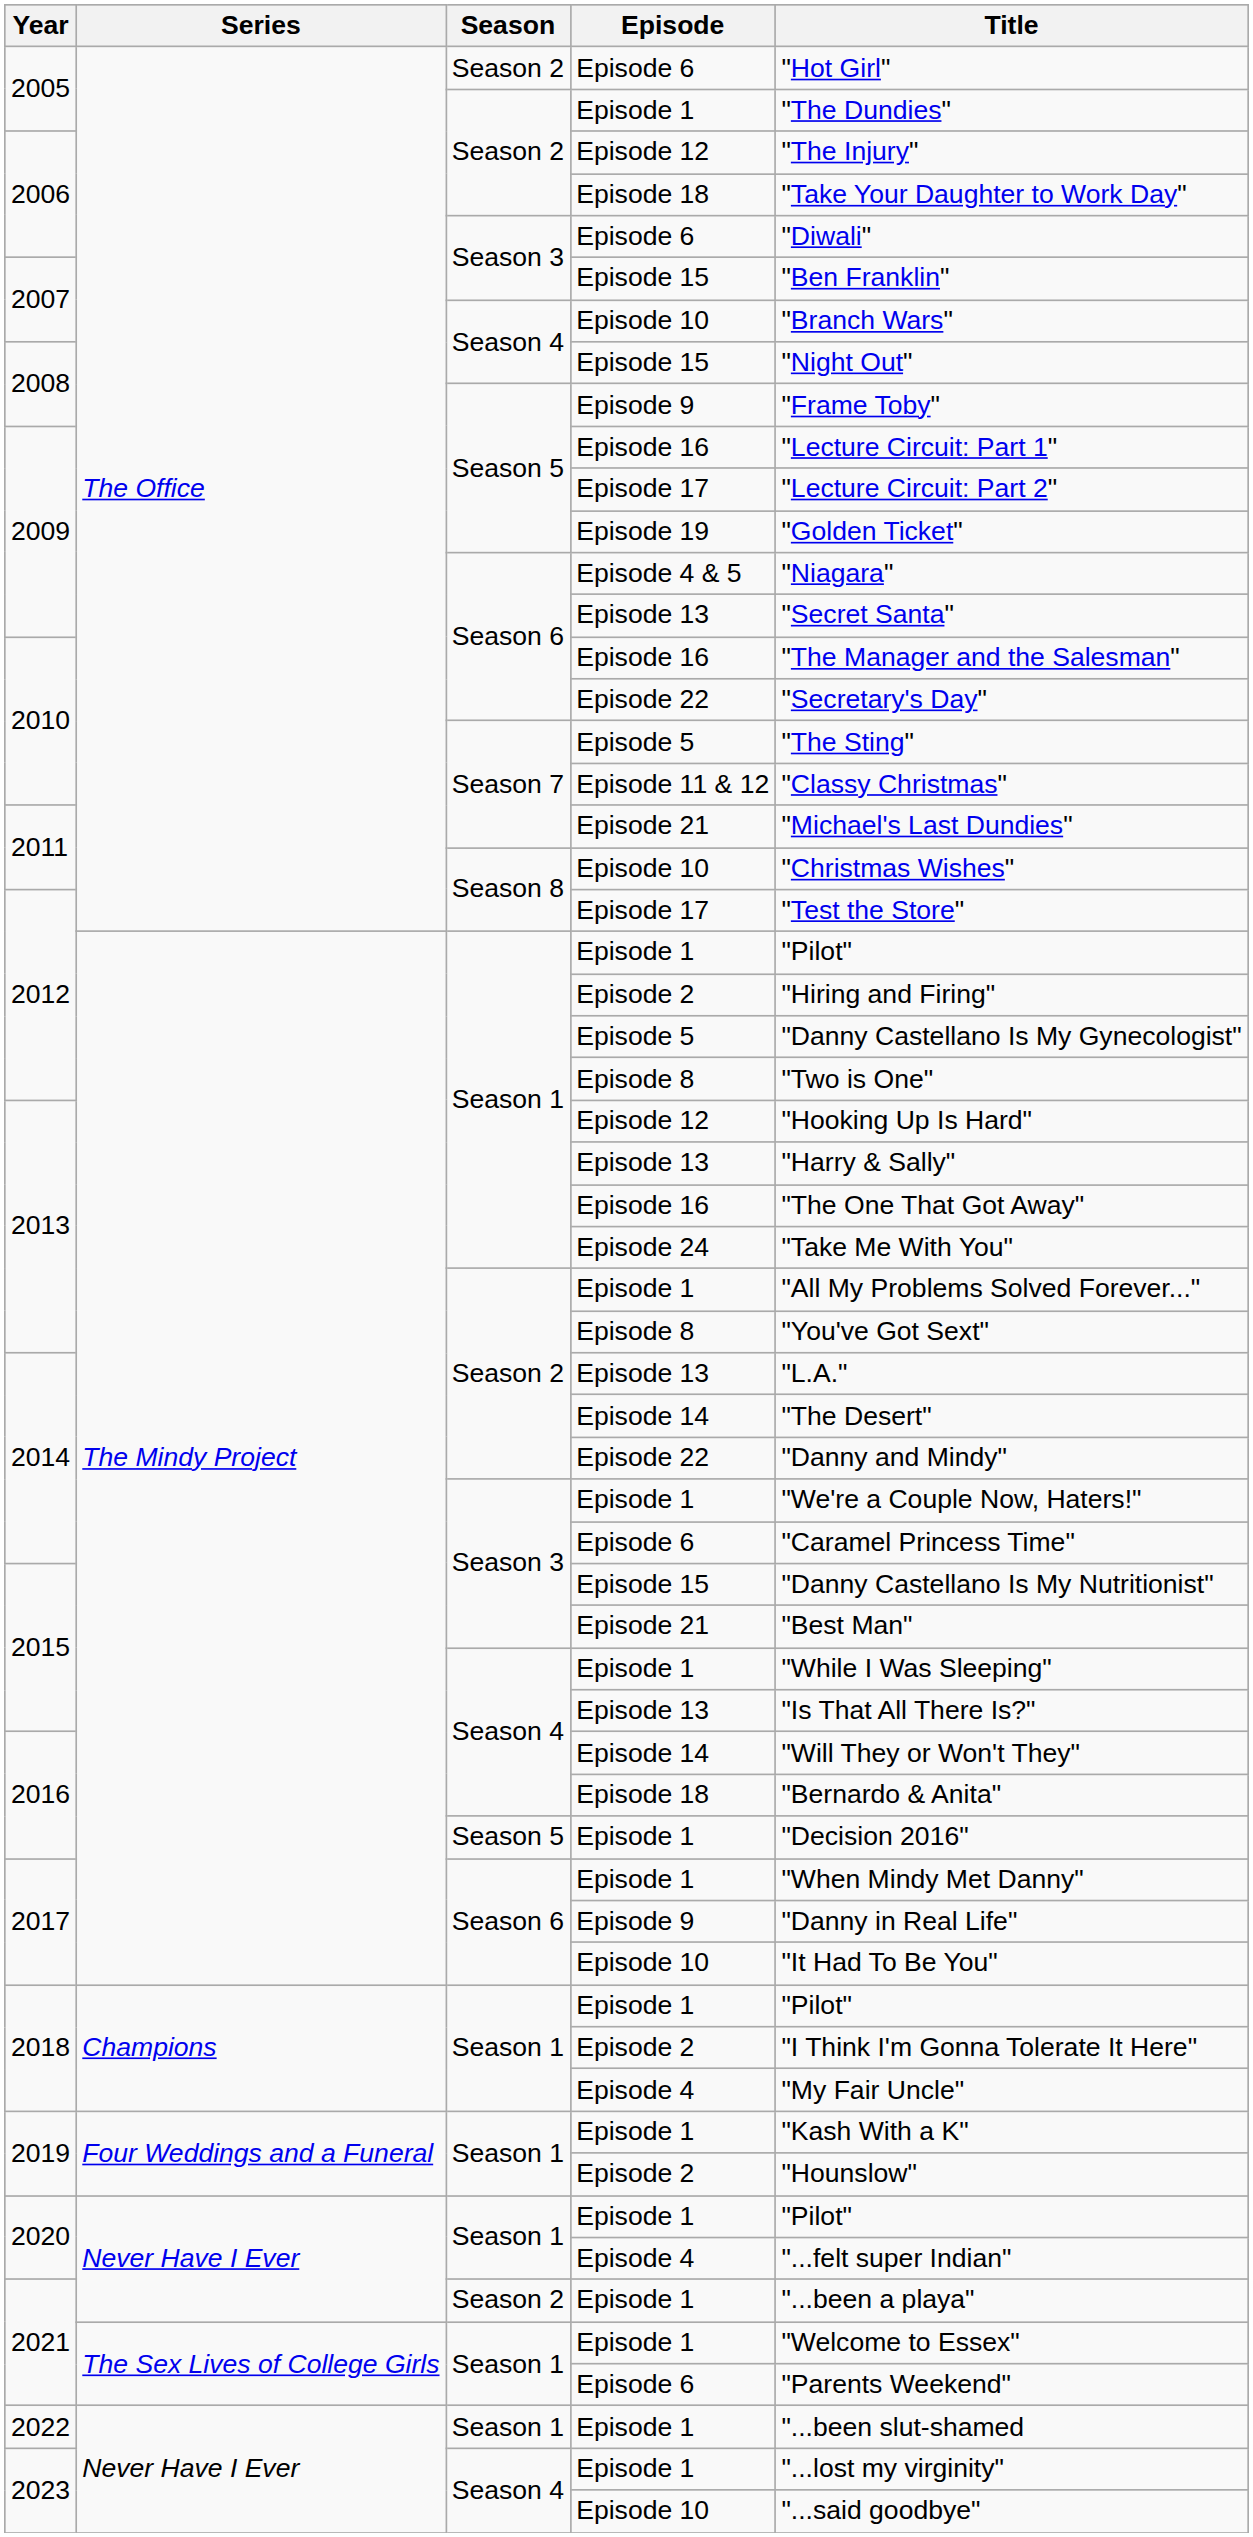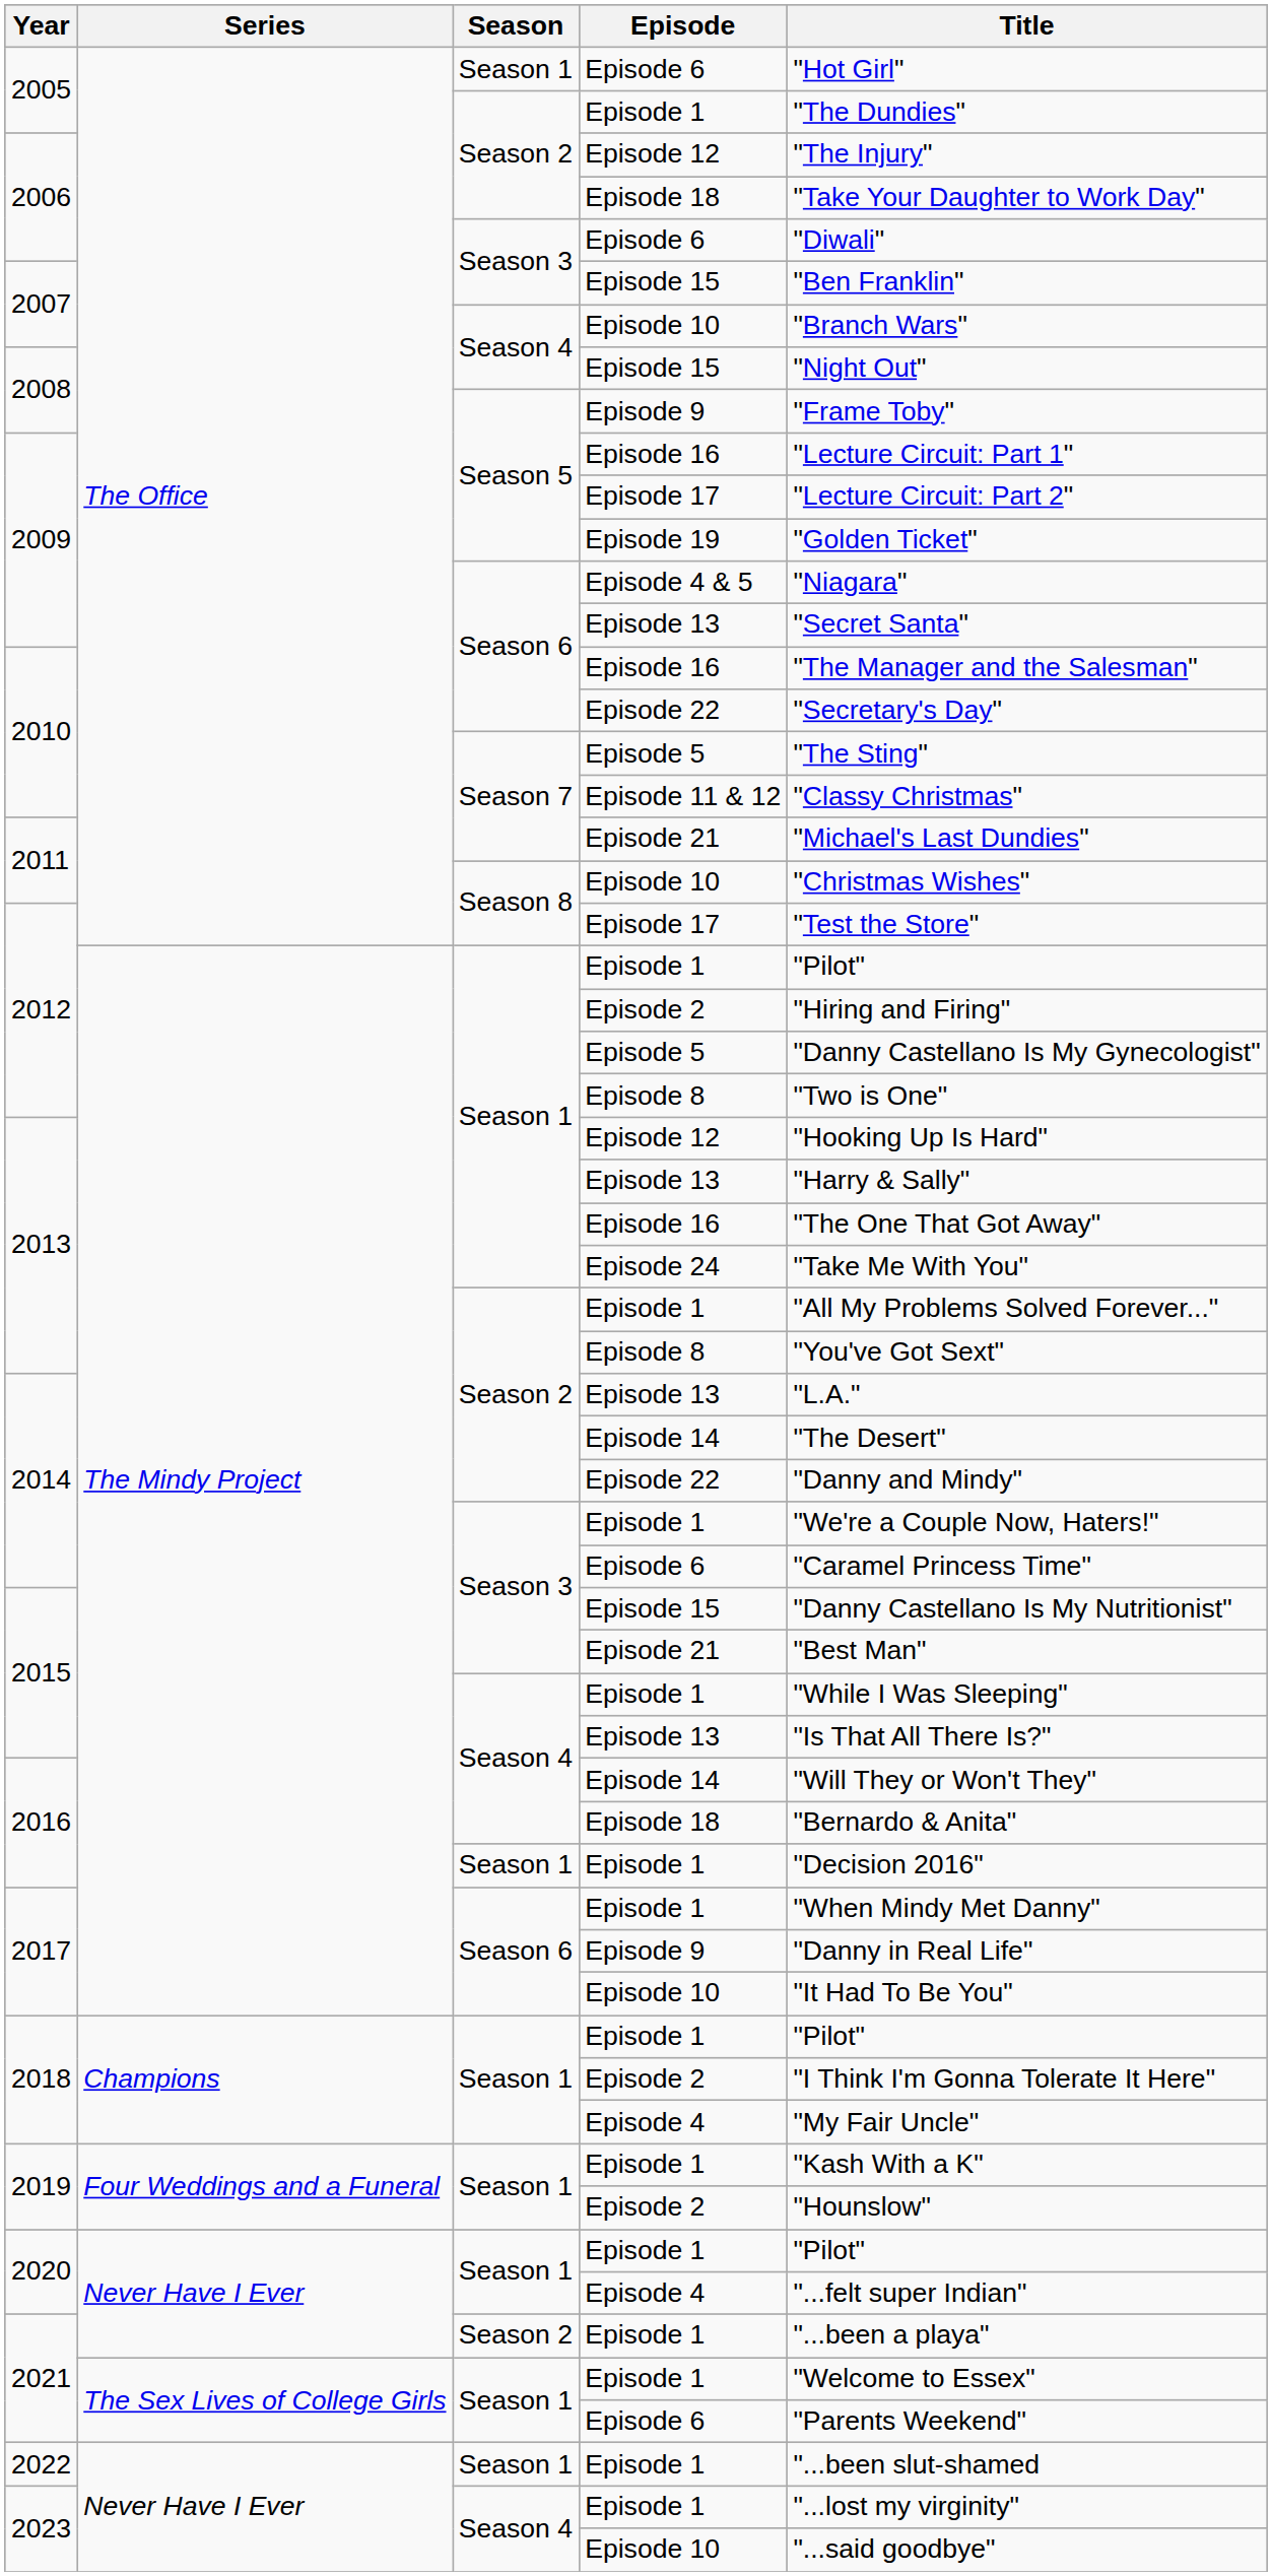 <table class="wikitable sortable">
 <tr>
 <th>Year</th>
 <th>Series</th>
 <th>Season</th>
 <th>Episode</th>
 <th>Title</th>
 </tr>
 <tr>
 <td rowspan="2">2005</td>
 <td rowspan="21"><em><a href='#'>The Office</a></em></td>
-<td>Season 2</td>
+<td>Season 1</td>
 <td>Episode 6</td>
 <td>"<a href='#'>Hot Girl</a>"</td>
 </tr>
 <tr>
 <td rowspan="3">Season 2</td>
 <td>Episode 1</td>
 <td>"<a href='#'>The Dundies</a>"</td>
 </tr>
 <tr>
 <td rowspan=3>2006</td>
 <td>Episode 12</td>
 <td>"<a href='#'>The Injury</a>"</td>
 </tr>
 <tr>
 <td>Episode 18</td>
 <td>"<a href='#'>Take Your Daughter to Work Day</a>"</td>
 </tr>
 <tr>
 <td rowspan=2>Season 3</td>
 <td>Episode 6</td>
 <td>"<a href='#'>Diwali</a>"</td>
 </tr>
 <tr>
 <td rowspan=2>2007</td>
 <td>Episode 15</td>
 <td>"<a href='#'>Ben Franklin</a>"</td>
 </tr>
 <tr>
 <td rowspan=2>Season 4</td>
 <td>Episode 10</td>
 <td>"<a href='#'>Branch Wars</a>"</td>
 </tr>
 <tr>
 <td rowspan=2>2008</td>
 <td>Episode 15</td>
 <td>"<a href='#'>Night Out</a>"</td>
 </tr>
 <tr>
 <td rowspan=4>Season 5</td>
 <td>Episode 9</td>
 <td>"<a href='#'>Frame Toby</a>"</td>
 </tr>
 <tr>
 <td rowspan=5>2009</td>
 <td>Episode 16</td>
 <td>"<a href='#'>Lecture Circuit: Part 1</a>"</td>
 </tr>
 <tr>
 <td>Episode 17</td>
 <td>"<a href='#'>Lecture Circuit: Part 2</a>"</td>
 </tr>
 <tr>
 <td>Episode 19</td>
 <td>"<a href='#'>Golden Ticket</a>"</td>
 </tr>
 <tr>
 <td rowspan=4>Season 6</td>
 <td>Episode 4 & 5</td>
 <td>"<a href='#'>Niagara</a>"</td>
 </tr>
 <tr>
 <td>Episode 13</td>
 <td>"<a href='#'>Secret Santa</a>"</td>
 </tr>
 <tr>
 <td rowspan=4>2010</td>
 <td>Episode 16</td>
 <td>"<a href='#'>The Manager and the Salesman</a>"</td>
 </tr>
 <tr>
 <td>Episode 22</td>
 <td>"<a href='#'>Secretary's Day</a>"</td>
 </tr>
 <tr>
 <td rowspan=3>Season 7</td>
 <td>Episode 5</td>
 <td>"<a href='#'>The Sting</a>"</td>
 </tr>
 <tr>
 <td>Episode 11 & 12</td>
 <td>"<a href='#'>Classy Christmas</a>"</td>
 </tr>
 <tr>
 <td rowspan=2>2011</td>
 <td>Episode 21</td>
 <td>"<a href='#'>Michael's Last Dundies</a>"</td>
 </tr>
 <tr>
 <td rowspan=2>Season 8</td>
 <td>Episode 10</td>
 <td>"<a href='#'>Christmas Wishes</a>"</td>
 </tr>
 <tr>
 <td rowspan=5>2012</td>
 <td>Episode 17</td>
 <td>"<a href='#'>Test the Store</a>"</td>
 </tr>
 <tr>
 <td rowspan=25><em><a href='#'>The Mindy Project</a></em></td>
 <td rowspan=8>Season 1</td>
 <td>Episode 1</td>
 <td>"Pilot"</td>
 </tr>
 <tr>
 <td>Episode 2</td>
 <td>"Hiring and Firing"</td>
 </tr>
 <tr>
 <td>Episode 5</td>
 <td>"Danny Castellano Is My Gynecologist"</td>
 </tr>
 <tr>
 <td>Episode 8</td>
 <td>"Two is One"</td>
 </tr>
 <tr>
 <td rowspan=6>2013</td>
 <td>Episode 12</td>
 <td>"Hooking Up Is Hard"</td>
 </tr>
 <tr>
 <td>Episode 13</td>
 <td>"Harry & Sally"</td>
 </tr>
 <tr>
 <td>Episode 16</td>
 <td>"The One That Got Away"</td>
 </tr>
 <tr>
 <td>Episode 24</td>
 <td>"Take Me With You"</td>
 </tr>
 <tr>
 <td rowspan=5>Season 2</td>
 <td>Episode 1</td>
 <td>"All My Problems Solved Forever..."</td>
 </tr>
 <tr>
 <td>Episode 8</td>
 <td>"You've Got Sext"</td>
 </tr>
 <tr>
 <td rowspan=5>2014</td>
 <td>Episode 13</td>
 <td>"L.A."</td>
 </tr>
 <tr>
 <td>Episode 14</td>
 <td>"The Desert"</td>
 </tr>
 <tr>
 <td>Episode 22</td>
 <td>"Danny and Mindy"</td>
 </tr>
 <tr>
 <td rowspan=4>Season 3</td>
 <td>Episode 1</td>
 <td>"We're a Couple Now, Haters!"</td>
 </tr>
 <tr>
 <td>Episode 6</td>
 <td>"Caramel Princess Time"</td>
 </tr>
 <tr>
 <td rowspan=4>2015</td>
 <td>Episode 15</td>
 <td>"Danny Castellano Is My Nutritionist"</td>
 </tr>
 <tr>
 <td>Episode 21</td>
 <td>"Best Man"</td>
 </tr>
 <tr>
 <td rowspan=4>Season 4</td>
 <td>Episode 1</td>
 <td>"While I Was Sleeping"</td>
 </tr>
 <tr>
 <td>Episode 13</td>
 <td>"Is That All There Is?"</td>
 </tr>
 <tr>
 <td rowspan=3>2016</td>
 <td>Episode 14</td>
 <td>"Will They or Won't They"</td>
 </tr>
 <tr>
 <td>Episode 18</td>
 <td>"Bernardo & Anita"</td>
 </tr>
 <tr>
-<td>Season 5</td>
+<td>Season 1</td>
 <td>Episode 1</td>
 <td>"Decision 2016"</td>
 </tr>
 <tr>
 <td rowspan=3>2017</td>
 <td rowspan=3>Season 6</td>
 <td>Episode 1</td>
 <td>"When Mindy Met Danny"</td>
 </tr>
 <tr>
 <td>Episode 9</td>
 <td>"Danny in Real Life"</td>
 </tr>
 <tr>
 <td>Episode 10</td>
 <td>"It Had To Be You"</td>
 </tr>
 <tr>
 <td rowspan="3">2018</td>
 <td rowspan="3"><em><a href='#'>Champions</a></em></td>
 <td rowspan="3">Season 1</td>
 <td>Episode 1</td>
 <td>"Pilot"</td>
 </tr>
 <tr>
 <td>Episode 2</td>
 <td>"I Think I'm Gonna Tolerate It Here"</td>
 </tr>
 <tr>
 <td>Episode 4</td>
 <td>"My Fair Uncle"</td>
 </tr>
 <tr>
 <td rowspan="2">2019</td>
 <td rowspan="2"><em><a href='#'>Four Weddings and a Funeral</a></em></td>
 <td rowspan="2">Season 1</td>
 <td>Episode 1</td>
 <td>"Kash With a K"</td>
 </tr>
 <tr>
 <td>Episode 2</td>
 <td>"Hounslow"</td>
 </tr>
 <tr>
 <td rowspan="2">2020</td>
 <td rowspan="3"><em><a href='#'>Never Have I Ever</a></em></td>
 <td rowspan="2">Season 1</td>
 <td>Episode 1</td>
 <td>"Pilot"</td>
 </tr>
 <tr>
 <td>Episode 4</td>
 <td>"...felt super Indian"</td>
 </tr>
 <tr>
 <td rowspan="3">2021</td>
 <td>Season 2</td>
 <td>Episode 1</td>
 <td>"...been a playa"</td>
 </tr>
 <tr>
 <td rowspan="2"><em><a href='#'>The Sex Lives of College Girls</a></em></td>
 <td rowspan="2">Season 1</td>
 <td>Episode 1</td>
 <td>"Welcome to Essex"</td>
 </tr>
 <tr>
 <td>Episode 6</td>
 <td>"Parents Weekend"</td>
 </tr>
 <tr>
 <td>2022</td>
 <td rowspan="3"><em>Never Have I Ever</em></td>
 <td>Season 1</td>
 <td>Episode 1</td>
 <td>"...been slut-shamed</td>
 </tr>
 <tr>
 <td rowspan="2">2023</td>
 <td rowspan="2">Season 4</td>
 <td>Episode 1</td>
 <td>"...lost my virginity"</td>
 </tr>
 <tr>
 <td>Episode 10</td>
 <td>"...said goodbye"</td>
 </tr>
 </table>
